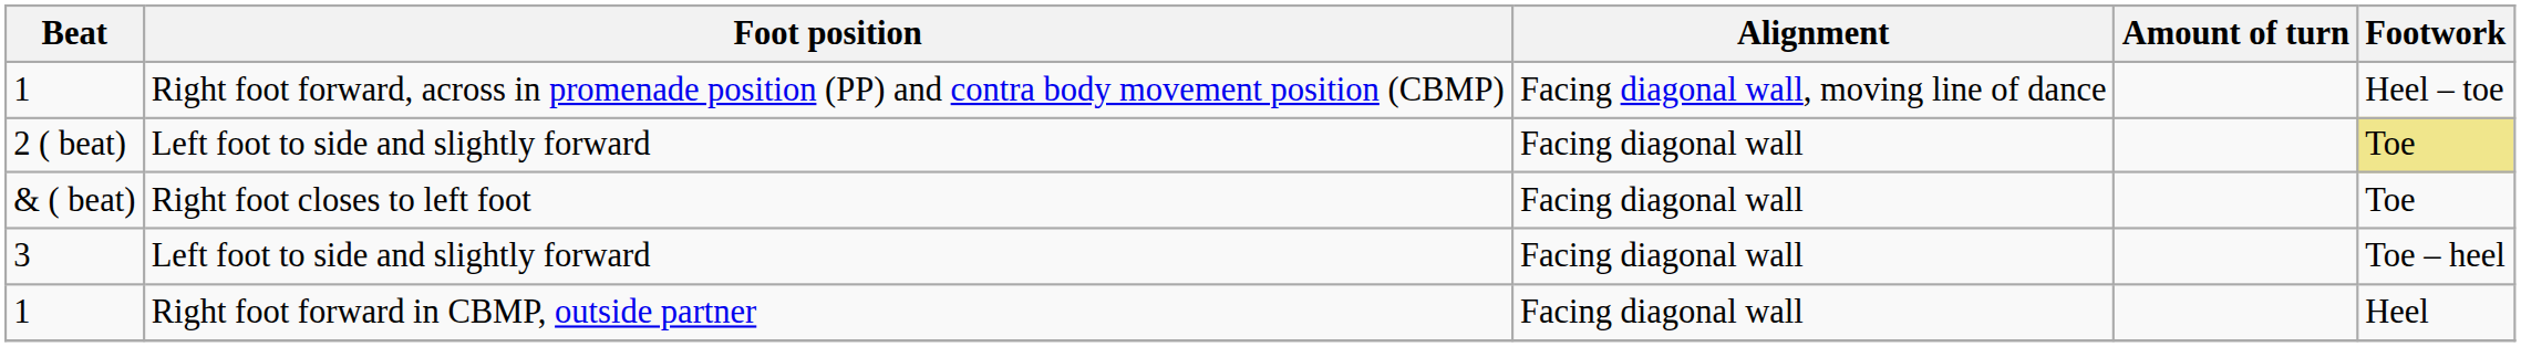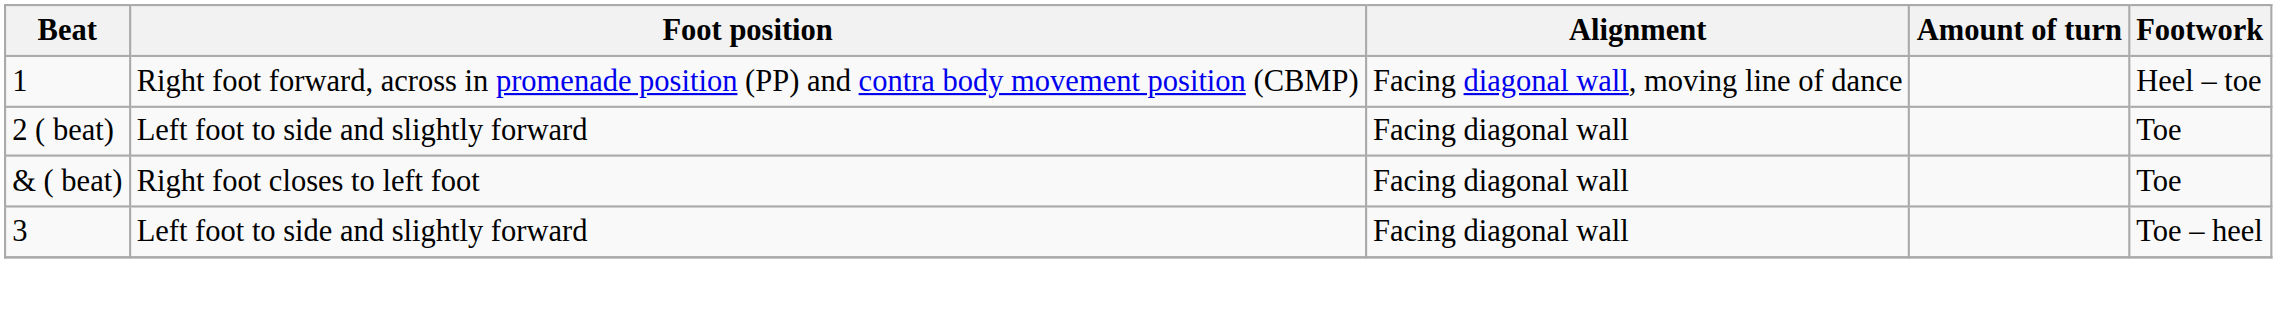 <table class="wikitable" style="font-size:90%;">
 <tr>
 <th>Beat</th>
 <th>Foot position</th>
 <th>Alignment</th>
 <th>Amount of turn</th>
 <th>Footwork</th>
 </tr>
 <tr>
 <td>1</td>
 <td>Right foot forward, across in <a href='#'>promenade position</a> (PP) and <a href='#'>contra body movement position</a> (CBMP)</td>
 <td>Facing <a href='#'>diagonal wall</a>, moving line of dance</td>
 <td></td>
 <td>Heel – toe</td>
 </tr>
 <tr>
 <td>2 ( beat)</td>
 <td>Left foot to side and slightly forward</td>
 <td>Facing diagonal wall</td>
 <td></td>
-<td style="background: khaki;">Toe</td>
+<td>Toe</td>
 </tr>
 <tr>
 <td>& ( beat)</td>
 <td>Right foot closes to left foot</td>
 <td>Facing diagonal wall</td>
 <td></td>
 <td>Toe</td>
 </tr>
 <tr>
 <td>3</td>
 <td>Left foot to side and slightly forward</td>
 <td>Facing diagonal wall</td>
 <td></td>
 <td>Toe – heel</td>
 </tr>
 <tr>
-<td>1</td>
-<td>Right foot forward in CBMP, <a href='#'>outside partner</a></td>
-<td>Facing diagonal wall</td>
-<td></td>
-<td>Heel</td>
-</tr>
-<tr>
 </tr>
 </table>
